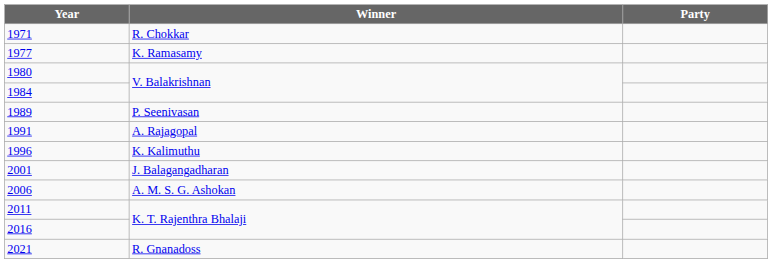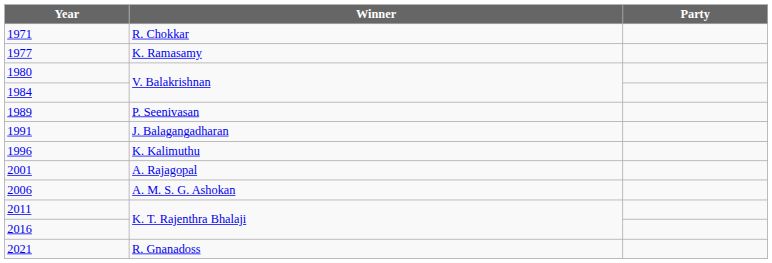 <table class="wikitable sortable" width="50%">
 <tr>
 <th style="background-color:#666666; color:white">Year</th>
 <th style="background-color:#666666; color:white">Winner</th>
 <th style="background-color:#666666; color:white" colspan="2">Party</th>
 </tr>
 <tr>
 <td><a href='#'>1971</a></td>
 <td><a href='#'>R. Chokkar</a></td>
 <td></td>
 </tr>
 <tr>
 <td><a href='#'>1977</a></td>
 <td><a href='#'>K. Ramasamy</a></td>
 <td></td>
 </tr>
 <tr>
 <td><a href='#'>1980</a></td>
 <td rowspan=2><a href='#'>V. Balakrishnan</a></td>
 <td></td>
 </tr>
 <tr>
 <td><a href='#'>1984</a></td>
 </tr>
 <tr>
 <td><a href='#'>1989</a></td>
 <td><a href='#'>P. Seenivasan</a></td>
 <td></td>
 </tr>
 <tr>
 <td><a href='#'>1991</a></td>
-<td><a href='#'>A. Rajagopal</a></td>
+<td><a href='#'>J. Balagangadharan</a></td>
 <td></td>
 </tr>
 <tr>
 <td><a href='#'>1996</a></td>
 <td><a href='#'>K. Kalimuthu</a></td>
 <td></td>
 </tr>
 <tr>
 <td><a href='#'>2001</a></td>
-<td><a href='#'>J. Balagangadharan</a></td>
+<td><a href='#'>A. Rajagopal</a></td>
 </tr>
 <tr>
 <td><a href='#'>2006</a></td>
 <td><a href='#'>A. M. S. G. Ashokan</a></td>
 <td></td>
 </tr>
 <tr>
 <td><a href='#'>2011</a></td>
 <td rowspan=2><a href='#'>K. T. Rajenthra Bhalaji</a></td>
 <td></td>
 </tr>
 <tr>
 <td><a href='#'>2016</a></td>
 </tr>
 <tr>
 <td><a href='#'>2021</a></td>
 <td><a href='#'>R. Gnanadoss</a></td>
 <td></td>
 </tr>
 </table>
